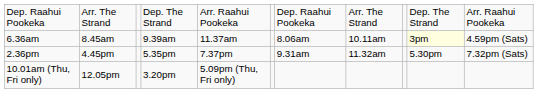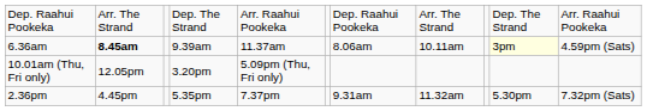 <table class="wikitable">
 <tr>
 <td>Dep. Raahui Pookeka</td>
 <td>Arr. The Strand</td>
 <td></td>
 <td>Dep. The Strand</td>
 <td>Arr. Raahui Pookeka</td>
 <td></td>
 <td>Dep. Raahui Pookeka</td>
 <td>Arr. The Strand</td>
 <td></td>
 <td>Dep. The Strand</td>
 <td>Arr. Raahui Pookeka</td>
 </tr>
 <tr>
 <td>6.36am</td>
-<td>8.45am</td>
+<td><strong>8.45am</strong></td>
 <td></td>
 <td>9.39am</td>
 <td>11.37am</td>
 <td></td>
 <td>8.06am</td>
 <td>10.11am</td>
 <td></td>
 <td style="background: lightyellow;">3pm</td>
 <td>4.59pm (Sats)</td>
+</tr>
+<tr>
+<td>10.01am (Thu, Fri only)</td>
+<td>12.05pm</td>
+<td></td>
+<td>3.20pm</td>
+<td>5.09pm (Thu, Fri only)</td>
+<td></td>
+<td></td>
+<td></td>
+<td></td>
+<td></td>
+<td></td>
 </tr>
 <tr>
 <td>2.36pm</td>
 <td>4.45pm</td>
 <td></td>
 <td>5.35pm</td>
 <td>7.37pm</td>
 <td></td>
 <td>9.31am</td>
 <td>11.32am</td>
 <td></td>
 <td>5.30pm</td>
 <td>7.32pm (Sats)</td>
 </tr>
-<tr>
-<td>10.01am (Thu, Fri only)</td>
-<td>12.05pm</td>
-<td></td>
-<td>3.20pm</td>
-<td>5.09pm (Thu, Fri only)</td>
-<td></td>
-<td></td>
-<td></td>
-<td></td>
-<td></td>
-<td></td>
-</tr>
 </table>
